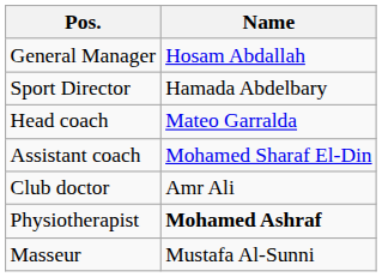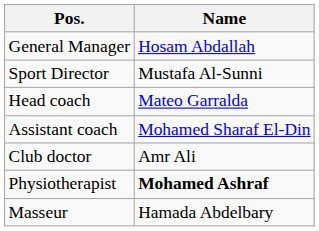 <table class="wikitable" style="text-align: left;">
 <tr>
 <th>Pos.</th>
 <th>Name</th>
 </tr>
 <tr>
 <td>General Manager</td>
 <td> <a href='#'>Hosam Abdallah</a></td>
 </tr>
 <tr>
 <td>Sport Director</td>
-<td> Hamada Abdelbary</td>
+<td> Mustafa Al-Sunni</td>
 </tr>
 <tr>
 <td>Head coach</td>
 <td> <a href='#'>Mateo Garralda</a></td>
 </tr>
 <tr>
 <td>Assistant coach</td>
 <td> <a href='#'>Mohamed Sharaf El-Din</a></td>
 </tr>
 <tr>
 <td>Club doctor</td>
 <td> Amr Ali</td>
 </tr>
 <tr>
 <td>Physiotherapist</td>
 <td><strong> Mohamed Ashraf</strong></td>
 </tr>
 <tr>
 <td>Masseur</td>
-<td> Mustafa Al-Sunni</td>
+<td> Hamada Abdelbary</td>
 </tr>
 </table>
